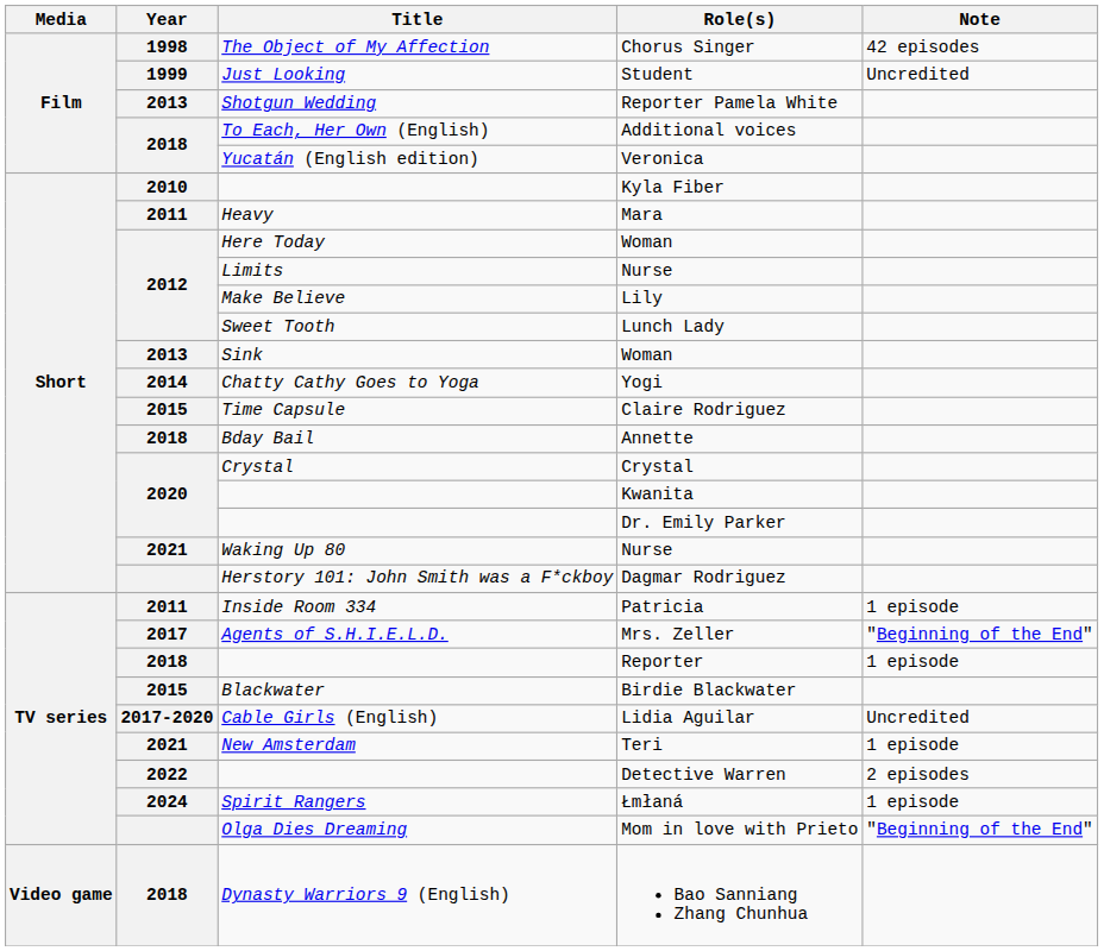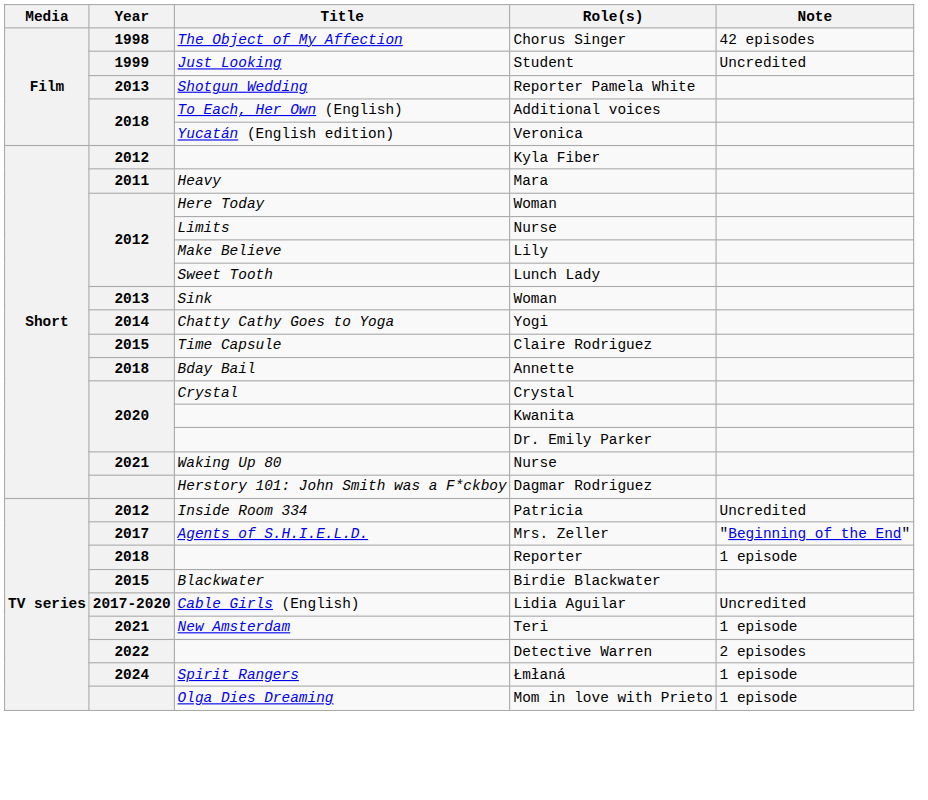 <table class="wikitable sortable mw-collapsible">
 <tr>
 <th>Media</th>
 <th>Year</th>
 <th>Title</th>
 <th>Role(s)</th>
 <th>Note</th>
 </tr>
 <tr>
 <th rowspan="5">Film</th>
 <th>1998</th>
 <td><em><a href='#'>The Object of My Affection</a></em></td>
 <td>Chorus Singer</td>
 <td>42 episodes</td>
 </tr>
 <tr>
 <th>1999</th>
 <td><em><a href='#'>Just Looking</a></em></td>
 <td>Student</td>
 <td>Uncredited</td>
 </tr>
 <tr>
 <th>2013</th>
 <td><a href='#'><em>Shotgun Wedding</em></a></td>
 <td>Reporter Pamela White</td>
 <td></td>
 </tr>
 <tr>
 <th rowspan="2">2018</th>
 <td><em><a href='#'>To Each, Her Own</a></em> (English)</td>
 <td>Additional voices</td>
 <td></td>
 </tr>
 <tr>
 <td><em><a href='#'>Yucatán</a></em> (English edition)</td>
 <td>Veronica</td>
 <td></td>
 </tr>
 <tr>
 <th rowspan="15">Short</th>
-<th>2010</th>
+<th>2012</th>
 <td><em></em></td>
 <td>Kyla Fiber</td>
 <td></td>
 </tr>
 <tr>
 <th>2011</th>
 <td><em>Heavy</em></td>
 <td>Mara</td>
 <td></td>
 </tr>
 <tr>
 <th rowspan="4">2012</th>
 <td><em>Here Today</em></td>
 <td>Woman</td>
 <td></td>
 </tr>
 <tr>
 <td><em>Limits</em></td>
 <td>Nurse</td>
 <td></td>
 </tr>
 <tr>
 <td><em>Make Believe</em></td>
 <td>Lily</td>
 <td></td>
 </tr>
 <tr>
 <td><em>Sweet Tooth</em></td>
 <td>Lunch Lady</td>
 <td></td>
 </tr>
 <tr>
 <th>2013</th>
 <td><em>Sink</em></td>
 <td>Woman</td>
 <td></td>
 </tr>
 <tr>
 <th>2014</th>
 <td><em>Chatty Cathy Goes to Yoga</em></td>
 <td>Yogi</td>
 <td></td>
 </tr>
 <tr>
 <th>2015</th>
 <td><em>Time Capsule</em></td>
 <td>Claire Rodriguez</td>
 <td></td>
 </tr>
 <tr>
 <th>2018</th>
 <td><em>Bday Bail</em></td>
 <td>Annette</td>
 <td></td>
 </tr>
 <tr>
 <th rowspan="3">2020</th>
 <td><em>Crystal</em></td>
 <td>Crystal</td>
 <td></td>
 </tr>
 <tr>
 <td><em></em></td>
 <td>Kwanita</td>
 <td></td>
 </tr>
 <tr>
 <td><em></em></td>
 <td>Dr. Emily Parker</td>
 <td></td>
 </tr>
 <tr>
 <th>2021</th>
 <td><em>Waking Up 80</em></td>
 <td>Nurse</td>
 <td></td>
 </tr>
 <tr>
 <th></th>
 <td><em>Herstory 101: John Smith was a F*ckboy</em></td>
 <td>Dagmar Rodriguez</td>
 <td></td>
 </tr>
 <tr>
 <th rowspan="9">TV series</th>
-<th>2011</th>
+<th>2012</th>
 <td><em>Inside Room 334</em></td>
 <td>Patricia</td>
-<td>1 episode</td>
+<td>Uncredited</td>
 </tr>
 <tr>
 <th>2017</th>
 <td><em><a href='#'>Agents of S.H.I.E.L.D.</a></em></td>
 <td>Mrs. Zeller</td>
 <td>"<a href='#'>Beginning of the End</a>"</td>
 </tr>
 <tr>
 <th>2018</th>
 <td><em></em></td>
 <td>Reporter</td>
 <td>1 episode</td>
 </tr>
 <tr>
 <th>2015</th>
 <td><em>Blackwater</em></td>
 <td>Birdie Blackwater</td>
 <td></td>
 </tr>
 <tr>
 <th>2017-2020</th>
 <td><em><a href='#'>Cable Girls</a></em> (English)</td>
 <td>Lidia Aguilar</td>
 <td>Uncredited</td>
 </tr>
 <tr>
 <th>2021</th>
 <td><em><a href='#'>New Amsterdam</a></em></td>
 <td>Teri</td>
 <td>1 episode</td>
 </tr>
 <tr>
 <th>2022</th>
 <td><em></em></td>
 <td>Detective Warren</td>
 <td>2 episodes</td>
 </tr>
 <tr>
 <th>2024</th>
 <td><em><a href='#'>Spirit Rangers</a></em></td>
 <td>Łmłaná</td>
 <td>1 episode</td>
 </tr>
 <tr>
 <th></th>
 <td><em><a href='#'>Olga Dies Dreaming</a></em></td>
 <td>Mom in love with Prieto</td>
-<td>"<a href='#'>Beginning of the End</a>"</td>
-</tr>
-<tr>
-<th>Video game</th>
-<th>2018</th>
-<td><em><a href='#'>Dynasty Warriors 9</a></em> (English)</td>
-<td><br><ul><li>Bao Sanniang</li><li>Zhang Chunhua</li></ul></td>
-<td></td>
+<td>1 episode</td>
 </tr>
 </table>
